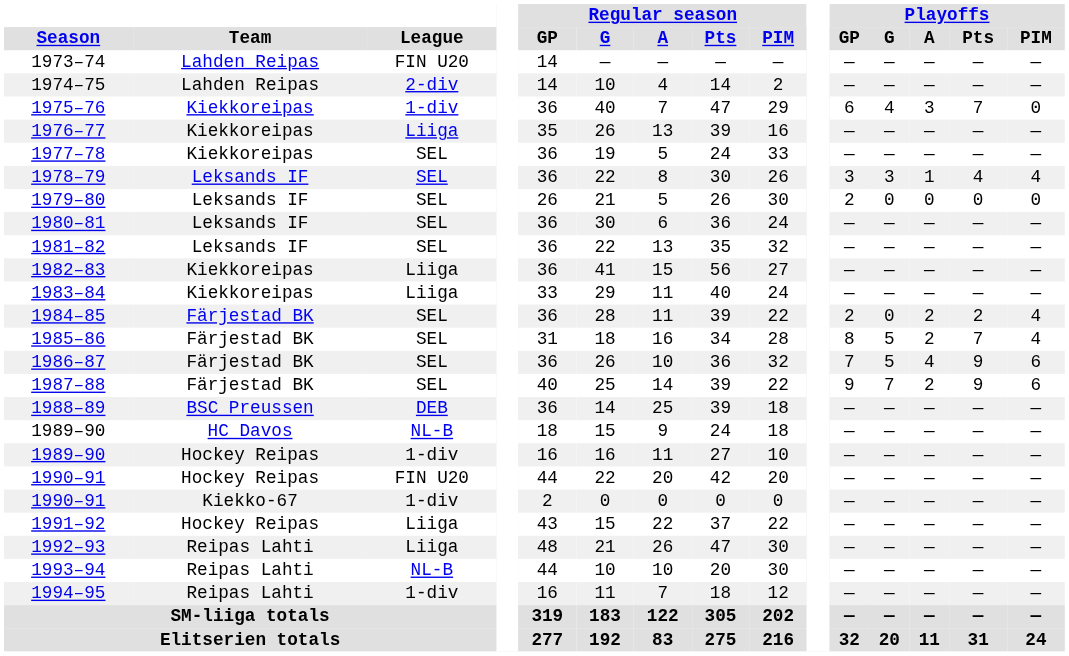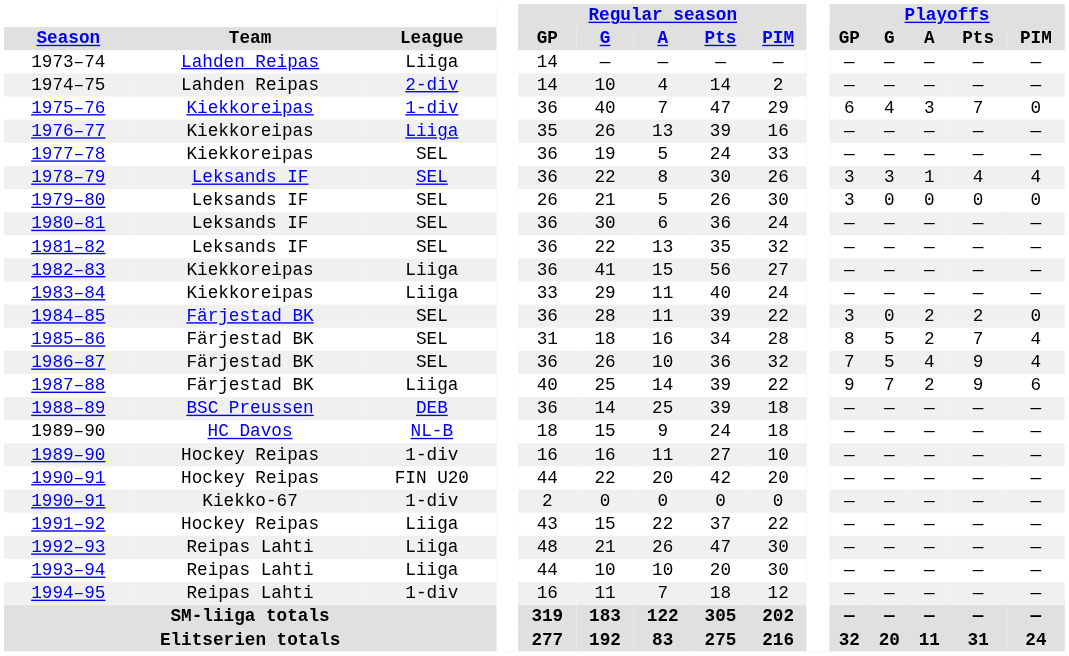 <table border="0" cellpadding="1" cellspacing="0" style="text-align:center; width:60em">
 <tr bgcolor="#e0e0e0">
 <th colspan="3" bgcolor="#ffffff"> </th>
 <th rowspan="99" bgcolor="#ffffff"> </th>
 <th colspan="5"><a href='#'>Regular season</a></th>
 <th rowspan="99" bgcolor="#ffffff"> </th>
 <th colspan="5"><a href='#'>Playoffs</a></th>
 </tr>
 <tr bgcolor="#e0e0e0">
 <th><a href='#'>Season</a></th>
 <th>Team</th>
 <th>League</th>
 <th>GP</th>
 <th><a href='#'>G</a></th>
 <th><a href='#'>A</a></th>
 <th><a href='#'>Pts</a></th>
 <th><a href='#'>PIM</a></th>
 <th>GP</th>
 <th>G</th>
 <th>A</th>
 <th>Pts</th>
 <th>PIM</th>
 </tr>
 <tr>
 <td>1973–74</td>
 <td><a href='#'>Lahden Reipas</a></td>
-<td>FIN U20</td>
+<td>Liiga</td>
 <td>14</td>
 <td>—</td>
 <td>—</td>
 <td>—</td>
 <td>—</td>
 <td>—</td>
 <td>—</td>
 <td>—</td>
 <td>—</td>
 <td>—</td>
 </tr>
 <tr bgcolor="#f0f0f0">
 <td>1974–75</td>
 <td>Lahden Reipas</td>
 <td><a href='#'>2-div</a></td>
 <td>14</td>
 <td>10</td>
 <td>4</td>
 <td>14</td>
 <td>2</td>
 <td>—</td>
 <td>—</td>
 <td>—</td>
 <td>—</td>
 <td>—</td>
 </tr>
 <tr>
 <td><a href='#'>1975–76</a></td>
 <td><a href='#'>Kiekkoreipas</a></td>
 <td><a href='#'>1-div</a></td>
 <td>36</td>
 <td>40</td>
 <td>7</td>
 <td>47</td>
 <td>29</td>
 <td>6</td>
 <td>4</td>
 <td>3</td>
 <td>7</td>
 <td>0</td>
 </tr>
 <tr bgcolor="#f0f0f0">
 <td><a href='#'>1976–77</a></td>
 <td>Kiekkoreipas</td>
 <td><a href='#'>Liiga</a></td>
 <td>35</td>
 <td>26</td>
 <td>13</td>
 <td>39</td>
 <td>16</td>
 <td>—</td>
 <td>—</td>
 <td>—</td>
 <td>—</td>
 <td>—</td>
 </tr>
 <tr>
 <td><a href='#'>1977–78</a></td>
 <td>Kiekkoreipas</td>
 <td>SEL</td>
 <td>36</td>
 <td>19</td>
 <td>5</td>
 <td>24</td>
 <td>33</td>
 <td>—</td>
 <td>—</td>
 <td>—</td>
 <td>—</td>
 <td>—</td>
 </tr>
 <tr bgcolor="#f0f0f0">
 <td><a href='#'>1978–79</a></td>
 <td><a href='#'>Leksands IF</a></td>
 <td><a href='#'>SEL</a></td>
 <td>36</td>
 <td>22</td>
 <td>8</td>
 <td>30</td>
 <td>26</td>
 <td>3</td>
 <td>3</td>
 <td>1</td>
 <td>4</td>
 <td>4</td>
 </tr>
 <tr>
 <td><a href='#'>1979–80</a></td>
 <td>Leksands IF</td>
 <td>SEL</td>
 <td>26</td>
 <td>21</td>
 <td>5</td>
 <td>26</td>
 <td>30</td>
-<td>2</td>
+<td>3</td>
 <td>0</td>
 <td>0</td>
 <td>0</td>
 <td>0</td>
 </tr>
 <tr bgcolor="#f0f0f0">
 <td><a href='#'>1980–81</a></td>
 <td>Leksands IF</td>
 <td>SEL</td>
 <td>36</td>
 <td>30</td>
 <td>6</td>
 <td>36</td>
 <td>24</td>
 <td>—</td>
 <td>—</td>
 <td>—</td>
 <td>—</td>
 <td>—</td>
 </tr>
 <tr>
 <td><a href='#'>1981–82</a></td>
 <td>Leksands IF</td>
 <td>SEL</td>
 <td>36</td>
 <td>22</td>
 <td>13</td>
 <td>35</td>
 <td>32</td>
 <td>—</td>
 <td>—</td>
 <td>—</td>
 <td>—</td>
 <td>—</td>
 </tr>
 <tr bgcolor="#f0f0f0">
 <td><a href='#'>1982–83</a></td>
 <td>Kiekkoreipas</td>
 <td>Liiga</td>
 <td>36</td>
 <td>41</td>
 <td>15</td>
 <td>56</td>
 <td>27</td>
 <td>—</td>
 <td>—</td>
 <td>—</td>
 <td>—</td>
 <td>—</td>
 </tr>
 <tr>
 <td><a href='#'>1983–84</a></td>
 <td>Kiekkoreipas</td>
 <td>Liiga</td>
 <td>33</td>
 <td>29</td>
 <td>11</td>
 <td>40</td>
 <td>24</td>
 <td>—</td>
 <td>—</td>
 <td>—</td>
 <td>—</td>
 <td>—</td>
 </tr>
 <tr bgcolor="#f0f0f0">
 <td><a href='#'>1984–85</a></td>
 <td><a href='#'>Färjestad BK</a></td>
 <td>SEL</td>
 <td>36</td>
 <td>28</td>
 <td>11</td>
 <td>39</td>
 <td>22</td>
-<td>2</td>
+<td>3</td>
 <td>0</td>
 <td>2</td>
 <td>2</td>
-<td>4</td>
+<td>0</td>
 </tr>
 <tr>
 <td><a href='#'>1985–86</a></td>
 <td>Färjestad BK</td>
 <td>SEL</td>
 <td>31</td>
 <td>18</td>
 <td>16</td>
 <td>34</td>
 <td>28</td>
 <td>8</td>
 <td>5</td>
 <td>2</td>
 <td>7</td>
 <td>4</td>
 </tr>
 <tr bgcolor="#f0f0f0">
 <td><a href='#'>1986–87</a></td>
 <td>Färjestad BK</td>
 <td>SEL</td>
 <td>36</td>
 <td>26</td>
 <td>10</td>
 <td>36</td>
 <td>32</td>
 <td>7</td>
 <td>5</td>
 <td>4</td>
 <td>9</td>
-<td>6</td>
+<td>4</td>
 </tr>
 <tr>
 <td><a href='#'>1987–88</a></td>
 <td>Färjestad BK</td>
-<td>SEL</td>
+<td>Liiga</td>
 <td>40</td>
 <td>25</td>
 <td>14</td>
 <td>39</td>
 <td>22</td>
 <td>9</td>
 <td>7</td>
 <td>2</td>
 <td>9</td>
 <td>6</td>
 </tr>
 <tr bgcolor="#f0f0f0">
 <td><a href='#'>1988–89</a></td>
 <td><a href='#'>BSC Preussen</a></td>
 <td><a href='#'>DEB</a></td>
 <td>36</td>
 <td>14</td>
 <td>25</td>
 <td>39</td>
 <td>18</td>
 <td>—</td>
 <td>—</td>
 <td>—</td>
 <td>—</td>
 <td>—</td>
 </tr>
 <tr>
 <td>1989–90</td>
 <td><a href='#'>HC Davos</a></td>
 <td><a href='#'>NL-B</a></td>
 <td>18</td>
 <td>15</td>
 <td>9</td>
 <td>24</td>
 <td>18</td>
 <td>—</td>
 <td>—</td>
 <td>—</td>
 <td>—</td>
 <td>—</td>
 </tr>
 <tr bgcolor="#f0f0f0">
 <td><a href='#'>1989–90</a></td>
 <td>Hockey Reipas</td>
 <td>1-div</td>
 <td>16</td>
 <td>16</td>
 <td>11</td>
 <td>27</td>
 <td>10</td>
 <td>—</td>
 <td>—</td>
 <td>—</td>
 <td>—</td>
 <td>—</td>
 </tr>
 <tr>
 <td><a href='#'>1990–91</a></td>
 <td>Hockey Reipas</td>
 <td>FIN U20</td>
 <td>44</td>
 <td>22</td>
 <td>20</td>
 <td>42</td>
 <td>20</td>
 <td>—</td>
 <td>—</td>
 <td>—</td>
 <td>—</td>
 <td>—</td>
 </tr>
 <tr bgcolor="#f0f0f0">
 <td><a href='#'>1990–91</a></td>
 <td>Kiekko-67</td>
 <td>1-div</td>
 <td>2</td>
 <td>0</td>
 <td>0</td>
 <td>0</td>
 <td>0</td>
 <td>—</td>
 <td>—</td>
 <td>—</td>
 <td>—</td>
 <td>—</td>
 </tr>
 <tr>
 <td><a href='#'>1991–92</a></td>
 <td>Hockey Reipas</td>
 <td>Liiga</td>
 <td>43</td>
 <td>15</td>
 <td>22</td>
 <td>37</td>
 <td>22</td>
 <td>—</td>
 <td>—</td>
 <td>—</td>
 <td>—</td>
 <td>—</td>
 </tr>
 <tr bgcolor="#f0f0f0">
 <td><a href='#'>1992–93</a></td>
 <td>Reipas Lahti</td>
 <td>Liiga</td>
 <td>48</td>
 <td>21</td>
 <td>26</td>
 <td>47</td>
 <td>30</td>
 <td>—</td>
 <td>—</td>
 <td>—</td>
 <td>—</td>
 <td>—</td>
 </tr>
 <tr>
 <td><a href='#'>1993–94</a></td>
 <td>Reipas Lahti</td>
-<td><a href='#'>NL-B</a></td>
+<td>Liiga</td>
 <td>44</td>
 <td>10</td>
 <td>10</td>
 <td>20</td>
 <td>30</td>
 <td>—</td>
 <td>—</td>
 <td>—</td>
 <td>—</td>
 <td>—</td>
 </tr>
 <tr bgcolor="#f0f0f0">
 <td><a href='#'>1994–95</a></td>
 <td>Reipas Lahti</td>
 <td>1-div</td>
 <td>16</td>
 <td>11</td>
 <td>7</td>
 <td>18</td>
 <td>12</td>
 <td>—</td>
 <td>—</td>
 <td>—</td>
 <td>—</td>
 <td>—</td>
 </tr>
 <tr bgcolor="#e0e0e0">
 <th colspan="3">SM-liiga totals</th>
 <th>319</th>
 <th>183</th>
 <th>122</th>
 <th>305</th>
 <th>202</th>
 <th>—</th>
 <th>—</th>
 <th>—</th>
 <th>—</th>
 <th>—</th>
 </tr>
 <tr bgcolor="#e0e0e0">
 <th colspan="3">Elitserien totals</th>
 <th>277</th>
 <th>192</th>
 <th>83</th>
 <th>275</th>
 <th>216</th>
 <th>32</th>
 <th>20</th>
 <th>11</th>
 <th>31</th>
 <th>24</th>
 </tr>
 </table>
